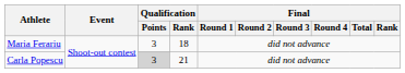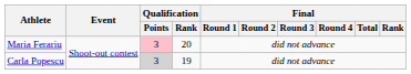 <table class="wikitable" style="font-size:90%;">
 <tr>
 <th rowspan=2>Athlete</th>
 <th rowspan=2>Event</th>
 <th colspan=2>Qualification</th>
 <th colspan=6>Final</th>
 </tr>
 <tr style="font-size:95%">
 <th>Points</th>
 <th>Rank</th>
 <th>Round 1</th>
 <th>Round 2</th>
 <th>Round 3</th>
 <th>Round 4</th>
 <th>Total</th>
 <th>Rank</th>
 </tr>
 <tr align=center>
 <td align=left><a href='#'>Maria Ferariu</a></td>
 <td rowspan=2 align=left><a href='#'>Shoot-out contest</a></td>
-<td>3</td>
-<td>18</td>
+<td style="background: pink;">3</td>
+<td>20</td>
 <td colspan=6><em>did not advance</em></td>
 </tr>
 <tr align=center>
 <td align=left><a href='#'>Carla Popescu</a></td>
 <td style="background: lightgrey;">3</td>
-<td>21</td>
+<td>19</td>
 <td colspan=6><em>did not advance</em></td>
 </tr>
 </table>
